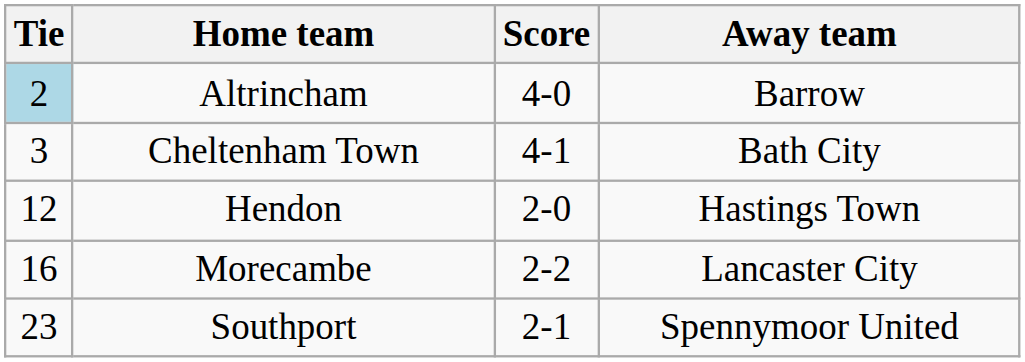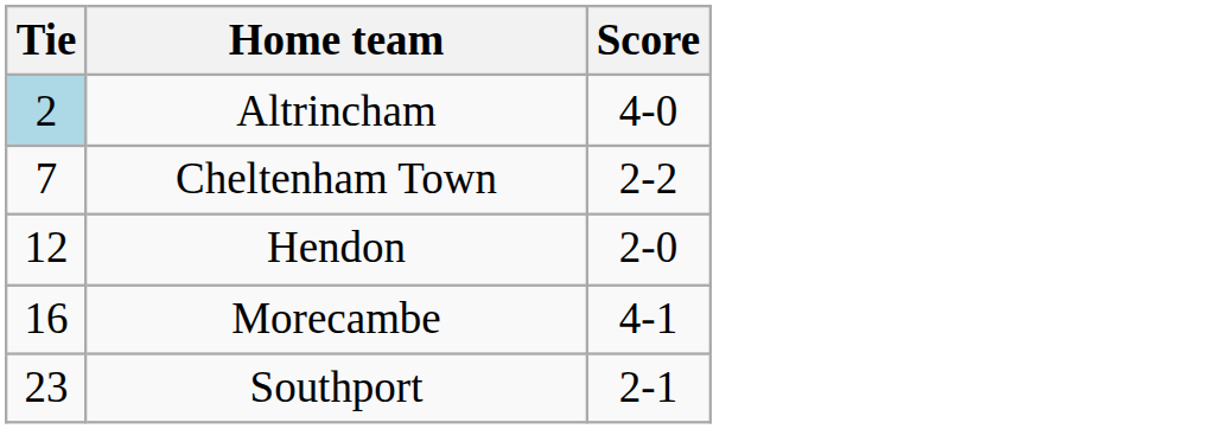 <table class="wikitable" style="text-align:center;">
 <tr>
 <th width=20>Tie</th>
 <th width=175>Home team</th>
 <th width=20>Score</th>
-<th width=175>Away team</th>
 </tr>
 <tr>
 <td style="background: lightblue;">2</td>
 <td>Altrincham</td>
 <td>4-0</td>
-<td>Barrow</td>
 </tr>
 <tr>
-<td>3</td>
+<td>7</td>
 <td>Cheltenham Town</td>
-<td>4-1</td>
-<td>Bath City</td>
+<td>2-2</td>
 </tr>
 <tr>
 <td>12</td>
 <td>Hendon</td>
 <td>2-0</td>
-<td>Hastings Town</td>
 </tr>
 <tr>
 <td>16</td>
 <td>Morecambe</td>
-<td>2-2</td>
-<td>Lancaster City</td>
+<td>4-1</td>
 </tr>
 <tr>
 <td>23</td>
 <td>Southport</td>
 <td>2-1</td>
-<td>Spennymoor United</td>
 </tr>
 </table>
